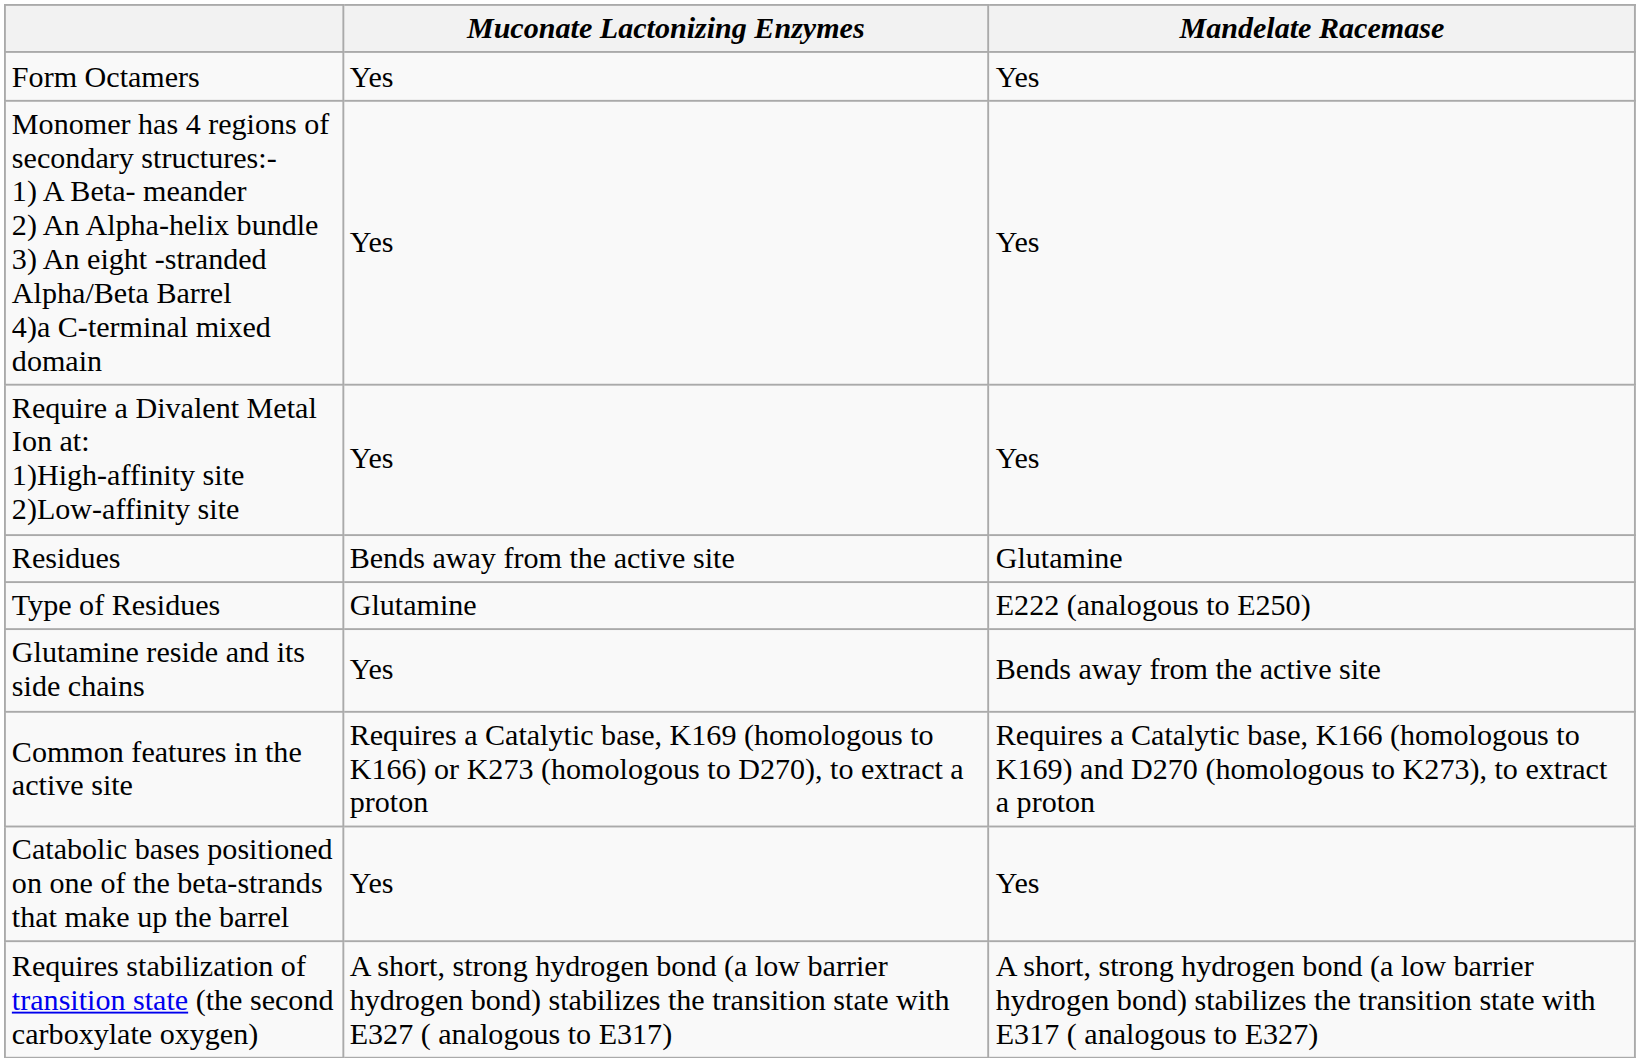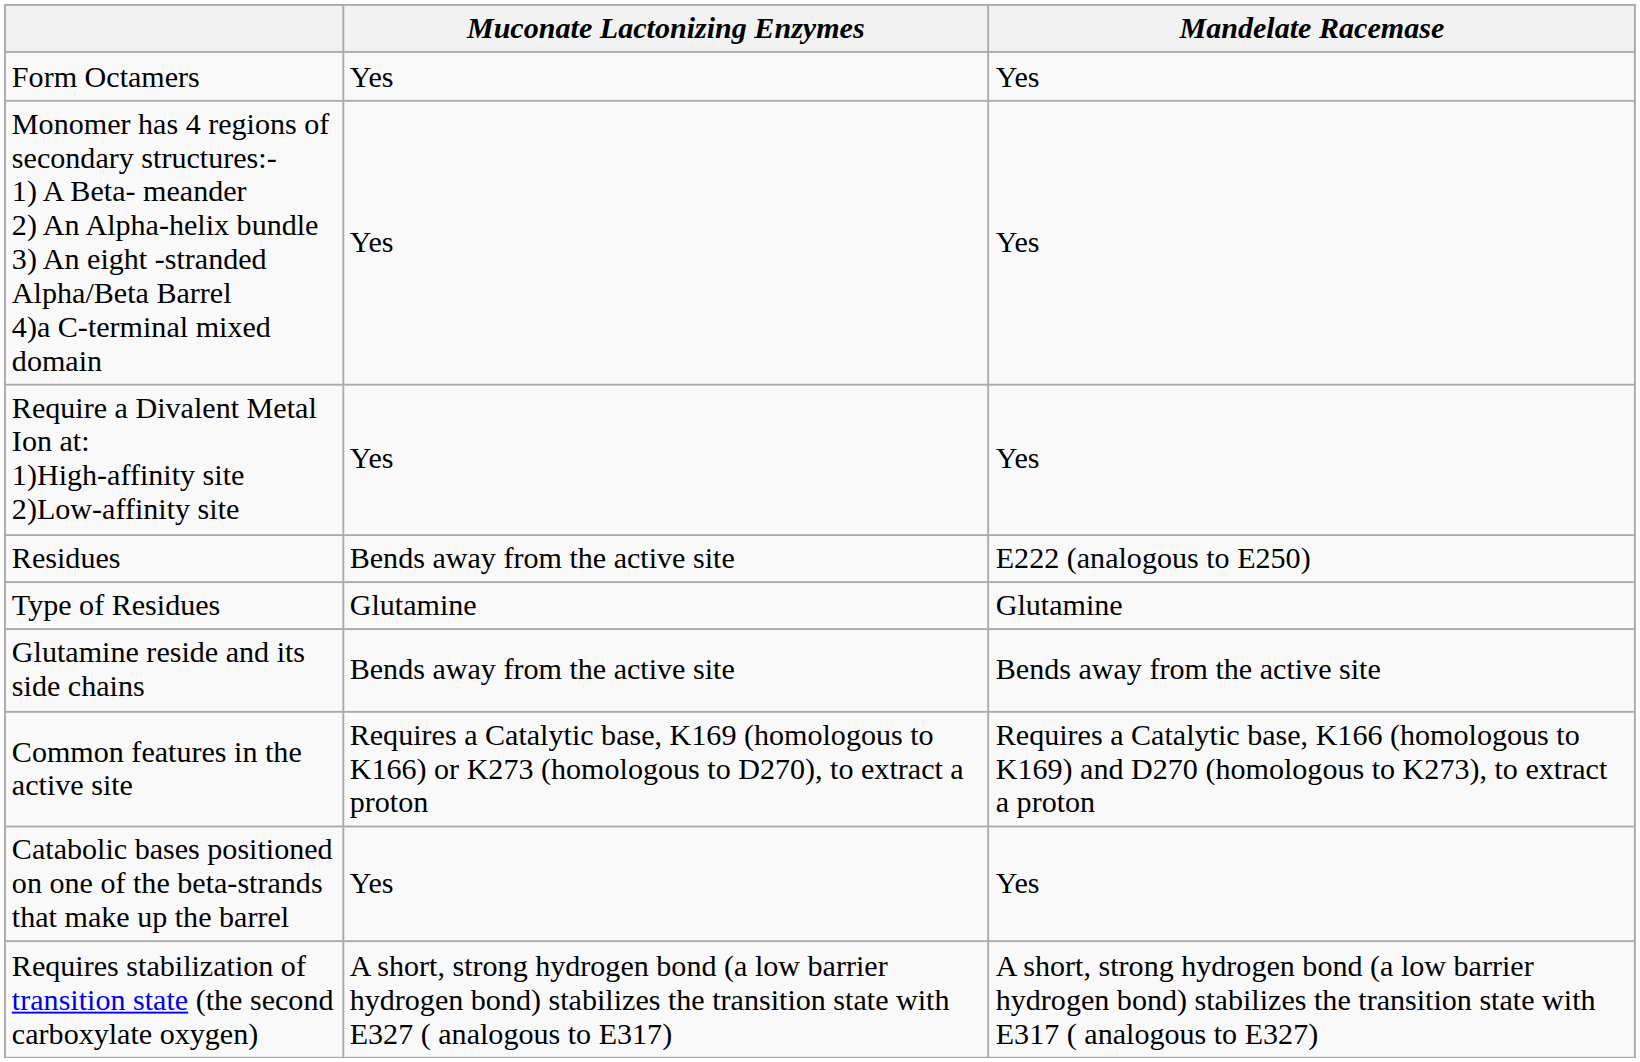 <table class="wikitable">
 <tr>
 <th></th>
 <th><em>Muconate Lactonizing Enzymes</em></th>
 <th><em>Mandelate Racemase</em></th>
 </tr>
 <tr>
 <td>Form Octamers</td>
 <td>Yes</td>
 <td>Yes</td>
 </tr>
 <tr>
 <td>Monomer has 4 regions of secondary structures:-<br>1) A Beta- meander<br>2) An Alpha-helix bundle<br>3) An eight -stranded Alpha/Beta Barrel<br>4)a C-terminal mixed domain</td>
 <td>Yes</td>
 <td>Yes</td>
 </tr>
 <tr>
 <td>Require a Divalent Metal Ion at:<br>1)High-affinity site<br>2)Low-affinity site</td>
 <td>Yes</td>
 <td>Yes</td>
 </tr>
 <tr>
 <td>Residues</td>
 <td>Bends away from the active site</td>
-<td>Glutamine</td>
+<td>E222 (analogous to E250)</td>
 </tr>
 <tr>
 <td>Type of Residues</td>
 <td>Glutamine</td>
-<td>E222 (analogous to E250)</td>
+<td>Glutamine</td>
 </tr>
 <tr>
 <td>Glutamine reside and its side chains</td>
-<td>Yes</td>
+<td>Bends away from the active site</td>
 <td>Bends away from the active site</td>
 </tr>
 <tr>
 <td>Common features in the active site</td>
 <td>Requires a Catalytic base, K169 (homologous to K166) or K273 (homologous to D270), to extract a proton</td>
 <td>Requires a Catalytic base, K166 (homologous to K169) and D270 (homologous to K273), to extract a proton</td>
 </tr>
 <tr>
 <td>Catabolic bases positioned on one of the beta-strands<br>that make up the barrel</td>
 <td>Yes</td>
 <td>Yes</td>
 </tr>
 <tr>
 <td>Requires stabilization of <a href='#'>transition state</a> (the second<br>carboxylate oxygen)</td>
 <td>A short, strong hydrogen bond (a low barrier hydrogen bond) stabilizes the transition state with E327 ( analogous to E317)</td>
 <td>A short, strong hydrogen bond (a low barrier hydrogen bond) stabilizes the transition state with E317 ( analogous to E327)</td>
 </tr>
 </table>
